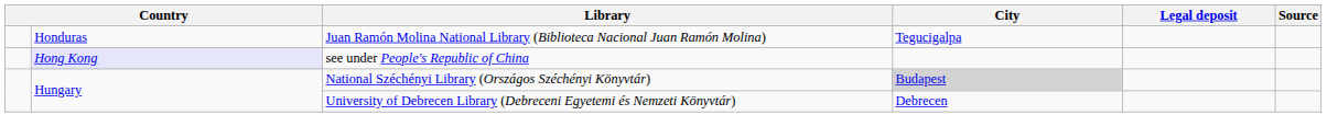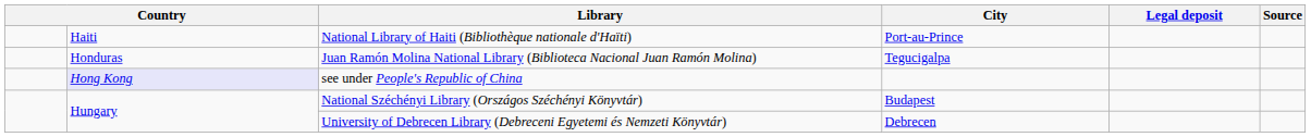 <table class="wikitable" style="width:98%">
 <tr>
 <th colspan=2 style="width:25%">Country</th>
 <th style="width:45%">Library</th>
 <th style="width:18%">City</th>
 <th style="width:12%"><a href='#'>Legal deposit</a></th>
 <th style="width:12%">Source</th>
+</tr>
+<tr>
+<td style="width:5%"></td>
+<td><a href='#'>Haiti</a></td>
+<td><a href='#'>National Library of Haiti</a> (<em>Bibliothèque nationale d'Haïti</em>)</td>
+<td><a href='#'>Port-au-Prince</a></td>
+<td></td>
+<td align="right"></td>
 </tr>
 <tr>
 <td></td>
 <td><a href='#'>Honduras</a></td>
 <td><a href='#'>Juan Ramón Molina National Library</a> (<em>Biblioteca Nacional Juan Ramón Molina</em>)</td>
 <td><a href='#'>Tegucigalpa</a></td>
 <td></td>
 <td align="right"></td>
 </tr>
 <tr>
 <td></td>
 <td style="background: lavender;"><em><a href='#'>Hong Kong</a></em></td>
 <td> see under <em><a href='#'>People's Republic of China</a></em></td>
 <td></td>
 <td></td>
 <td></td>
 </tr>
 <tr>
 <td rowspan=2></td>
 <td rowspan=2><a href='#'>Hungary</a></td>
 <td><a href='#'>National Széchényi Library</a> (<em>Országos Széchényi Könyvtár</em>)</td>
-<td style="background: lightgrey;"><a href='#'>Budapest</a></td>
+<td><a href='#'>Budapest</a></td>
 <td></td>
 <td align="right"></td>
 </tr>
 <tr>
 <td><a href='#'>University of Debrecen Library</a> (<em>Debreceni Egyetemi és Nemzeti Könyvtár</em>)</td>
 <td><a href='#'>Debrecen</a></td>
 <td></td>
 <td align="right"></td>
 </tr>
 </table>
